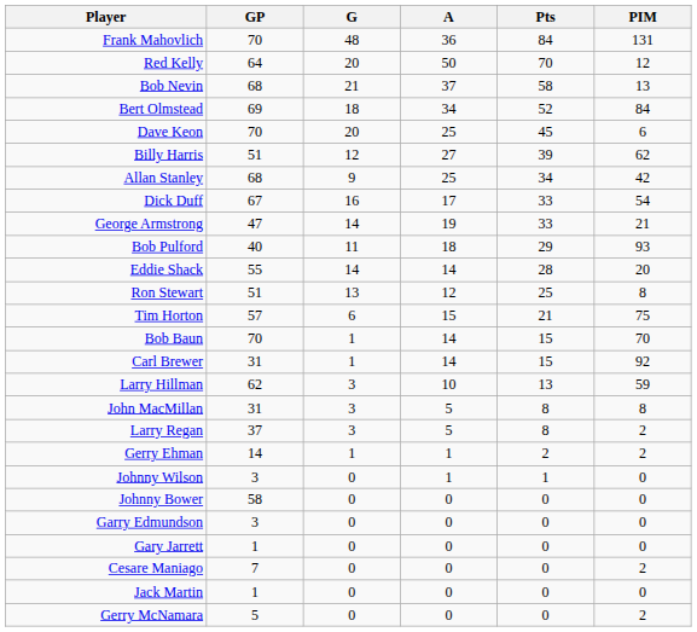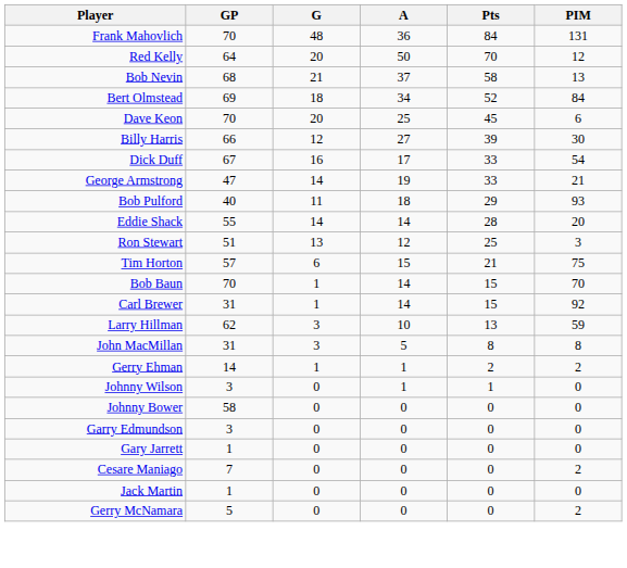 <table class="wikitable sortable" width="60%">
 <tr ALIGN="center">
 <th bgcolor="#DDDDFF" width="10%">Player</th>
 <th bgcolor="#DDDDFF" width="5%">GP</th>
 <th bgcolor="#DDDDFF" width="5%">G</th>
 <th bgcolor="#DDDDFF" width="5%">A</th>
 <th bgcolor="#DDDDFF" width="5%">Pts</th>
 <th bgcolor="#DDDDFF" width="5%">PIM</th>
 </tr>
 <tr align="center">
 <td align="right"><a href='#'>Frank Mahovlich</a></td>
 <td>70</td>
 <td>48</td>
 <td>36</td>
 <td>84</td>
 <td>131</td>
 </tr>
 <tr align="center">
 <td align="right"><a href='#'>Red Kelly</a></td>
 <td>64</td>
 <td>20</td>
 <td>50</td>
 <td>70</td>
 <td>12</td>
 </tr>
 <tr align="center">
 <td align="right"><a href='#'>Bob Nevin</a></td>
 <td>68</td>
 <td>21</td>
 <td>37</td>
 <td>58</td>
 <td>13</td>
 </tr>
 <tr align="center">
 <td align="right"><a href='#'>Bert Olmstead</a></td>
 <td>69</td>
 <td>18</td>
 <td>34</td>
 <td>52</td>
 <td>84</td>
 </tr>
 <tr align="center">
 <td align="right"><a href='#'>Dave Keon</a></td>
 <td>70</td>
 <td>20</td>
 <td>25</td>
 <td>45</td>
 <td>6</td>
 </tr>
 <tr align="center">
 <td align="right"><a href='#'>Billy Harris</a></td>
-<td>51</td>
+<td>66</td>
 <td>12</td>
 <td>27</td>
 <td>39</td>
-<td>62</td>
-</tr>
-<tr align="center">
-<td align="right"><a href='#'>Allan Stanley</a></td>
-<td>68</td>
-<td>9</td>
-<td>25</td>
-<td>34</td>
-<td>42</td>
+<td>30</td>
 </tr>
 <tr align="center">
 <td align="right"><a href='#'>Dick Duff</a></td>
 <td>67</td>
 <td>16</td>
 <td>17</td>
 <td>33</td>
 <td>54</td>
 </tr>
 <tr align="center">
 <td align="right"><a href='#'>George Armstrong</a></td>
 <td>47</td>
 <td>14</td>
 <td>19</td>
 <td>33</td>
 <td>21</td>
 </tr>
 <tr align="center">
 <td align="right"><a href='#'>Bob Pulford</a></td>
 <td>40</td>
 <td>11</td>
 <td>18</td>
 <td>29</td>
 <td>93</td>
 </tr>
 <tr align="center">
 <td align="right"><a href='#'>Eddie Shack</a></td>
 <td>55</td>
 <td>14</td>
 <td>14</td>
 <td>28</td>
 <td>20</td>
 </tr>
 <tr align="center">
 <td align="right"><a href='#'>Ron Stewart</a></td>
 <td>51</td>
 <td>13</td>
 <td>12</td>
 <td>25</td>
-<td>8</td>
+<td>3</td>
 </tr>
 <tr align="center">
 <td align="right"><a href='#'>Tim Horton</a></td>
 <td>57</td>
 <td>6</td>
 <td>15</td>
 <td>21</td>
 <td>75</td>
 </tr>
 <tr align="center">
 <td align="right"><a href='#'>Bob Baun</a></td>
 <td>70</td>
 <td>1</td>
 <td>14</td>
 <td>15</td>
 <td>70</td>
 </tr>
 <tr align="center">
 <td align="right"><a href='#'>Carl Brewer</a></td>
 <td>31</td>
 <td>1</td>
 <td>14</td>
 <td>15</td>
 <td>92</td>
 </tr>
 <tr align="center">
 <td align="right"><a href='#'>Larry Hillman</a></td>
 <td>62</td>
 <td>3</td>
 <td>10</td>
 <td>13</td>
 <td>59</td>
 </tr>
 <tr align="center">
 <td align="right"><a href='#'>John MacMillan</a></td>
 <td>31</td>
 <td>3</td>
 <td>5</td>
 <td>8</td>
 <td>8</td>
-</tr>
-<tr align="center">
-<td align="right"><a href='#'>Larry Regan</a></td>
-<td>37</td>
-<td>3</td>
-<td>5</td>
-<td>8</td>
-<td>2</td>
 </tr>
 <tr align="center">
 <td align="right"><a href='#'>Gerry Ehman</a></td>
 <td>14</td>
 <td>1</td>
 <td>1</td>
 <td>2</td>
 <td>2</td>
 </tr>
 <tr align="center">
 <td align="right"><a href='#'>Johnny Wilson</a></td>
 <td>3</td>
 <td>0</td>
 <td>1</td>
 <td>1</td>
 <td>0</td>
 </tr>
 <tr align="center">
 <td align="right"><a href='#'>Johnny Bower</a></td>
 <td>58</td>
 <td>0</td>
 <td>0</td>
 <td>0</td>
 <td>0</td>
 </tr>
 <tr align="center">
 <td align="right"><a href='#'>Garry Edmundson</a></td>
 <td>3</td>
 <td>0</td>
 <td>0</td>
 <td>0</td>
 <td>0</td>
 </tr>
 <tr align="center">
 <td align="right"><a href='#'>Gary Jarrett</a></td>
 <td>1</td>
 <td>0</td>
 <td>0</td>
 <td>0</td>
 <td>0</td>
 </tr>
 <tr align="center">
 <td align="right"><a href='#'>Cesare Maniago</a></td>
 <td>7</td>
 <td>0</td>
 <td>0</td>
 <td>0</td>
 <td>2</td>
 </tr>
 <tr align="center">
 <td align="right"><a href='#'>Jack Martin</a></td>
 <td>1</td>
 <td>0</td>
 <td>0</td>
 <td>0</td>
 <td>0</td>
 </tr>
 <tr align="center">
 <td align="right"><a href='#'>Gerry McNamara</a></td>
 <td>5</td>
 <td>0</td>
 <td>0</td>
 <td>0</td>
 <td>2</td>
 </tr>
 </table>
